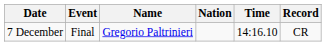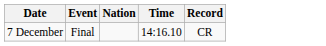 <table class=wikitable style=text-align:center>
 <tr>
 <th>Date</th>
 <th>Event</th>
-<th>Name</th>
 <th>Nation</th>
 <th>Time</th>
 <th>Record</th>
 </tr>
 <tr>
 <td>7 December</td>
 <td>Final</td>
-<td align=left><a href='#'>Gregorio Paltrinieri</a></td>
 <td align=left></td>
 <td>14:16.10</td>
 <td>CR</td>
 </tr>
 </table>
